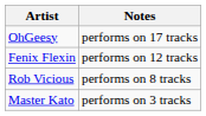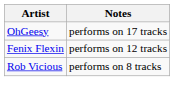 <table class="wikitable sortable">
 <tr>
 <th>Artist</th>
 <th>Notes</th>
 </tr>
 <tr>
 <td><a href='#'>OhGeesy</a></td>
 <td>performs on 17 tracks</td>
 </tr>
 <tr>
 <td><a href='#'>Fenix Flexin</a></td>
 <td>performs on 12 tracks</td>
 </tr>
 <tr>
 <td><a href='#'>Rob Vicious</a></td>
 <td>performs on 8 tracks</td>
 </tr>
-<tr>
-<td><a href='#'>Master Kato</a></td>
-<td>performs on 3 tracks</td>
-</tr>
 </table>
